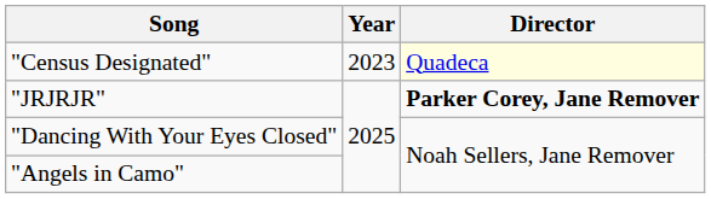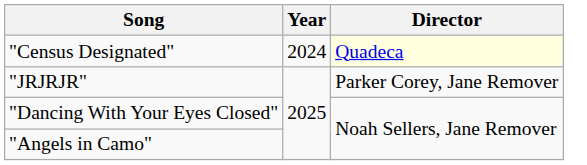 <table class="wikitable">
 <tr>
 <th>Song</th>
 <th>Year</th>
 <th>Director</th>
 </tr>
 <tr>
 <td>"Census Designated"</td>
-<td>2023</td>
+<td>2024</td>
 <td style="background: lightyellow;"><a href='#'>Quadeca</a></td>
 </tr>
 <tr>
 <td>"JRJRJR"</td>
 <td rowspan="3">2025</td>
-<td><strong>Parker Corey, Jane Remover</strong></td>
+<td>Parker Corey, Jane Remover</td>
 </tr>
 <tr>
 <td>"Dancing With Your Eyes Closed"</td>
 <td rowspan="2">Noah Sellers, Jane Remover</td>
 </tr>
 <tr>
 <td>"Angels in Camo"</td>
 </tr>
 </table>
